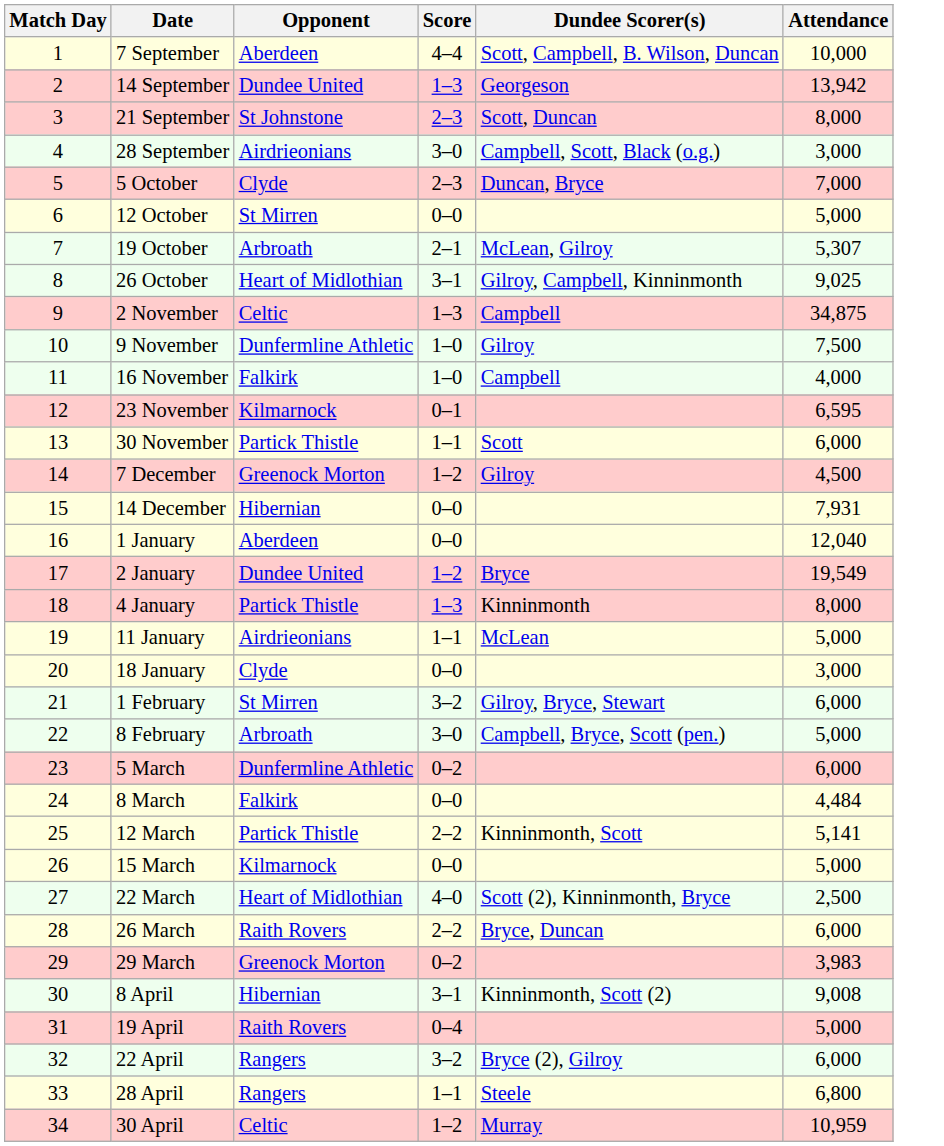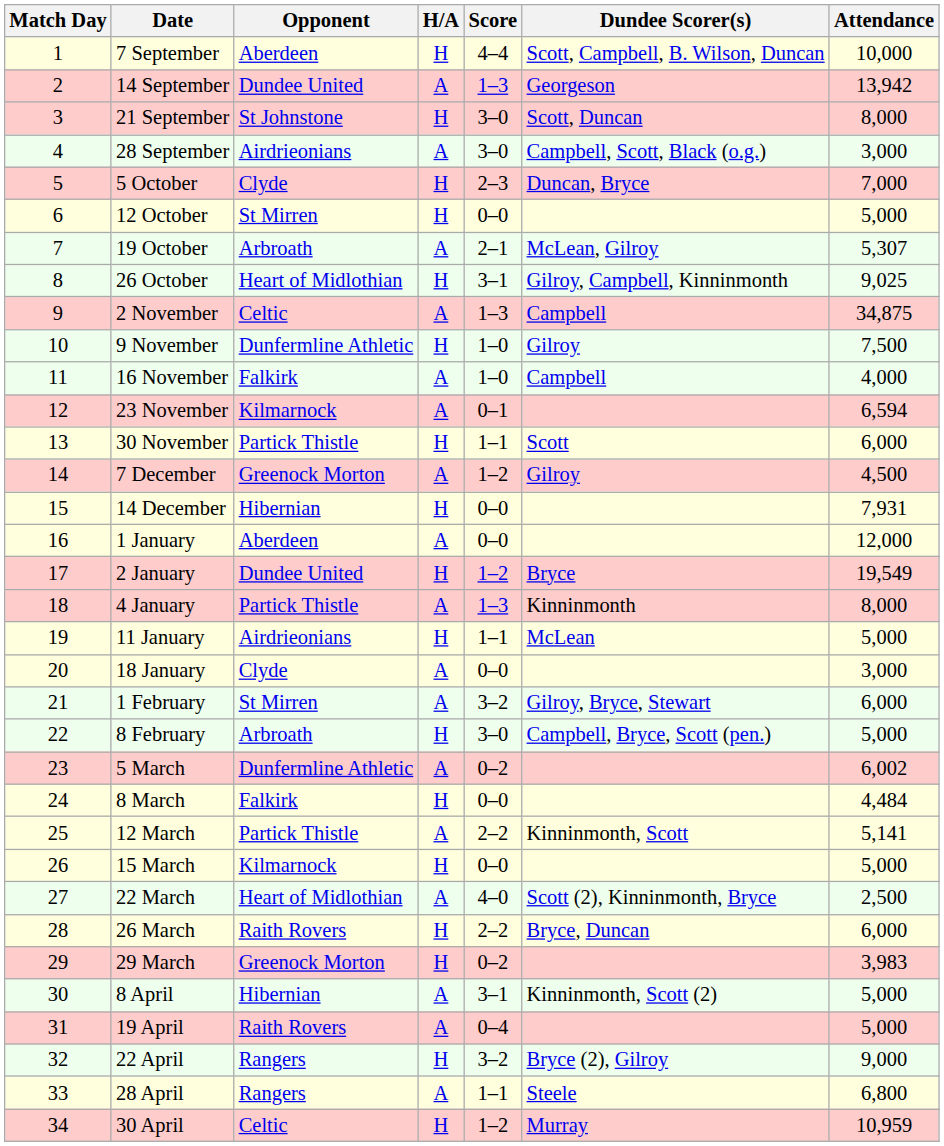 <table class="wikitable" style="text-align:center">
 <tr>
 <th>Match Day</th>
 <th>Date</th>
 <th>Opponent</th>
+<th>H/A</th>
 <th>Score</th>
 <th>Dundee Scorer(s)</th>
 <th>Attendance</th>
 </tr>
 <tr bgcolor="#FFFFDD">
 <td>1</td>
 <td align="left">7 September</td>
 <td align="left"><a href='#'>Aberdeen</a></td>
+<td><a href='#'>H</a></td>
 <td>4–4</td>
 <td align="left"><a href='#'>Scott</a>, <a href='#'>Campbell</a>, <a href='#'>B. Wilson</a>, <a href='#'>Duncan</a></td>
 <td>10,000</td>
 </tr>
 <tr bgcolor="#FFCCCC">
 <td>2</td>
 <td align="left">14 September</td>
 <td align="left"><a href='#'>Dundee United</a></td>
+<td><a href='#'>A</a></td>
 <td><a href='#'>1–3</a></td>
 <td align="left"><a href='#'>Georgeson</a></td>
 <td>13,942</td>
 </tr>
 <tr bgcolor="#FFCCCC">
 <td>3</td>
 <td align="left">21 September</td>
 <td align="left"><a href='#'>St Johnstone</a></td>
-<td><a href='#'>2–3</a></td>
+<td><a href='#'>H</a></td>
+<td>3–0</td>
 <td align="left"><a href='#'>Scott</a>, <a href='#'>Duncan</a></td>
 <td>8,000</td>
 </tr>
 <tr bgcolor="#EEFFEE">
 <td>4</td>
 <td align="left">28 September</td>
 <td align="left"><a href='#'>Airdrieonians</a></td>
+<td><a href='#'>A</a></td>
 <td>3–0</td>
 <td align="left"><a href='#'>Campbell</a>, <a href='#'>Scott</a>, <a href='#'>Black</a> (<a href='#'>o.g.</a>)</td>
 <td>3,000</td>
 </tr>
 <tr bgcolor="#FFCCCC">
 <td>5</td>
 <td align="left">5 October</td>
 <td align="left"><a href='#'>Clyde</a></td>
+<td><a href='#'>H</a></td>
 <td>2–3</td>
 <td align="left"><a href='#'>Duncan</a>, <a href='#'>Bryce</a></td>
 <td>7,000</td>
 </tr>
 <tr bgcolor="#FFFFDD">
 <td>6</td>
 <td align="left">12 October</td>
 <td align="left"><a href='#'>St Mirren</a></td>
+<td><a href='#'>H</a></td>
 <td>0–0</td>
 <td align="left"></td>
 <td>5,000</td>
 </tr>
 <tr bgcolor="#EEFFEE">
 <td>7</td>
 <td align="left">19 October</td>
 <td align="left"><a href='#'>Arbroath</a></td>
+<td><a href='#'>A</a></td>
 <td>2–1</td>
 <td align="left"><a href='#'>McLean</a>, <a href='#'>Gilroy</a></td>
 <td>5,307</td>
 </tr>
 <tr bgcolor="#EEFFEE">
 <td>8</td>
 <td align="left">26 October</td>
 <td align="left"><a href='#'>Heart of Midlothian</a></td>
+<td><a href='#'>H</a></td>
 <td>3–1</td>
 <td align="left"><a href='#'>Gilroy</a>, <a href='#'>Campbell</a>, Kinninmonth</td>
 <td>9,025</td>
 </tr>
 <tr bgcolor="#FFCCCC">
 <td>9</td>
 <td align="left">2 November</td>
 <td align="left"><a href='#'>Celtic</a></td>
+<td><a href='#'>A</a></td>
 <td>1–3</td>
 <td align="left"><a href='#'>Campbell</a></td>
 <td>34,875</td>
 </tr>
 <tr bgcolor="#EEFFEE">
 <td>10</td>
 <td align="left">9 November</td>
 <td align="left"><a href='#'>Dunfermline Athletic</a></td>
+<td><a href='#'>H</a></td>
 <td>1–0</td>
 <td align="left"><a href='#'>Gilroy</a></td>
 <td>7,500</td>
 </tr>
 <tr bgcolor="#EEFFEE">
 <td>11</td>
 <td align="left">16 November</td>
 <td align="left"><a href='#'>Falkirk</a></td>
+<td><a href='#'>A</a></td>
 <td>1–0</td>
 <td align="left"><a href='#'>Campbell</a></td>
 <td>4,000</td>
 </tr>
 <tr bgcolor="#FFCCCC">
 <td>12</td>
 <td align="left">23 November</td>
 <td align="left"><a href='#'>Kilmarnock</a></td>
+<td><a href='#'>A</a></td>
 <td>0–1</td>
 <td align="left"></td>
-<td>6,595</td>
+<td>6,594</td>
 </tr>
 <tr bgcolor="#FFFFDD">
 <td>13</td>
 <td align="left">30 November</td>
 <td align="left"><a href='#'>Partick Thistle</a></td>
+<td><a href='#'>H</a></td>
 <td>1–1</td>
 <td align="left"><a href='#'>Scott</a></td>
 <td>6,000</td>
 </tr>
 <tr bgcolor="#FFCCCC">
 <td>14</td>
 <td align="left">7 December</td>
 <td align="left"><a href='#'>Greenock Morton</a></td>
+<td><a href='#'>A</a></td>
 <td>1–2</td>
 <td align="left"><a href='#'>Gilroy</a></td>
 <td>4,500</td>
 </tr>
 <tr bgcolor="#FFFFDD">
 <td>15</td>
 <td align="left">14 December</td>
 <td align="left"><a href='#'>Hibernian</a></td>
+<td><a href='#'>H</a></td>
 <td>0–0</td>
 <td align="left"></td>
 <td>7,931</td>
 </tr>
 <tr bgcolor="#FFFFDD">
 <td>16</td>
 <td align="left">1 January</td>
 <td align="left"><a href='#'>Aberdeen</a></td>
+<td><a href='#'>A</a></td>
 <td>0–0</td>
 <td align="left"></td>
-<td>12,040</td>
+<td>12,000</td>
 </tr>
 <tr bgcolor="#FFCCCC">
 <td>17</td>
 <td align="left">2 January</td>
 <td align="left"><a href='#'>Dundee United</a></td>
+<td><a href='#'>H</a></td>
 <td><a href='#'>1–2</a></td>
 <td align="left"><a href='#'>Bryce</a></td>
 <td>19,549</td>
 </tr>
 <tr bgcolor="#FFCCCC">
 <td>18</td>
 <td align="left">4 January</td>
 <td align="left"><a href='#'>Partick Thistle</a></td>
+<td><a href='#'>A</a></td>
 <td><a href='#'>1–3</a></td>
 <td align="left">Kinninmonth</td>
 <td>8,000</td>
 </tr>
 <tr bgcolor="#FFFFDD">
 <td>19</td>
 <td align="left">11 January</td>
 <td align="left"><a href='#'>Airdrieonians</a></td>
+<td><a href='#'>H</a></td>
 <td>1–1</td>
 <td align="left"><a href='#'>McLean</a></td>
 <td>5,000</td>
 </tr>
 <tr bgcolor="#FFFFDD">
 <td>20</td>
 <td align="left">18 January</td>
 <td align="left"><a href='#'>Clyde</a></td>
+<td><a href='#'>A</a></td>
 <td>0–0</td>
 <td align="left"></td>
 <td>3,000</td>
 </tr>
 <tr bgcolor="#EEFFEE">
 <td>21</td>
 <td align="left">1 February</td>
 <td align="left"><a href='#'>St Mirren</a></td>
+<td><a href='#'>A</a></td>
 <td>3–2</td>
 <td align="left"><a href='#'>Gilroy</a>, <a href='#'>Bryce</a>, <a href='#'>Stewart</a></td>
 <td>6,000</td>
 </tr>
 <tr bgcolor="#EEFFEE">
 <td>22</td>
 <td align="left">8 February</td>
 <td align="left"><a href='#'>Arbroath</a></td>
+<td><a href='#'>H</a></td>
 <td>3–0</td>
 <td align="left"><a href='#'>Campbell</a>, <a href='#'>Bryce</a>, <a href='#'>Scott</a> (<a href='#'>pen.</a>)</td>
 <td>5,000</td>
 </tr>
 <tr bgcolor="#FFCCCC">
 <td>23</td>
 <td align="left">5 March</td>
 <td align="left"><a href='#'>Dunfermline Athletic</a></td>
+<td><a href='#'>A</a></td>
 <td>0–2</td>
 <td align="left"></td>
-<td>6,000</td>
+<td>6,002</td>
 </tr>
 <tr bgcolor="#FFFFDD">
 <td>24</td>
 <td align="left">8 March</td>
 <td align="left"><a href='#'>Falkirk</a></td>
+<td><a href='#'>H</a></td>
 <td>0–0</td>
 <td align="left"></td>
 <td>4,484</td>
 </tr>
 <tr bgcolor="#FFFFDD">
 <td>25</td>
 <td align="left">12 March</td>
 <td align="left"><a href='#'>Partick Thistle</a></td>
+<td><a href='#'>A</a></td>
 <td>2–2</td>
 <td align="left">Kinninmonth, <a href='#'>Scott</a></td>
 <td>5,141</td>
 </tr>
 <tr bgcolor="#FFFFDD">
 <td>26</td>
 <td align="left">15 March</td>
 <td align="left"><a href='#'>Kilmarnock</a></td>
+<td><a href='#'>H</a></td>
 <td>0–0</td>
 <td align="left"></td>
 <td>5,000</td>
 </tr>
 <tr bgcolor="#EEFFEE">
 <td>27</td>
 <td align="left">22 March</td>
 <td align="left"><a href='#'>Heart of Midlothian</a></td>
+<td><a href='#'>A</a></td>
 <td>4–0</td>
 <td align="left"><a href='#'>Scott</a> (2), Kinninmonth, <a href='#'>Bryce</a></td>
 <td>2,500</td>
 </tr>
 <tr bgcolor="#FFFFDD">
 <td>28</td>
 <td align="left">26 March</td>
 <td align="left"><a href='#'>Raith Rovers</a></td>
+<td><a href='#'>H</a></td>
 <td>2–2</td>
 <td align="left"><a href='#'>Bryce</a>, <a href='#'>Duncan</a></td>
 <td>6,000</td>
 </tr>
 <tr bgcolor="#FFCCCC">
 <td>29</td>
 <td align="left">29 March</td>
 <td align="left"><a href='#'>Greenock Morton</a></td>
+<td><a href='#'>H</a></td>
 <td>0–2</td>
 <td align="left"></td>
 <td>3,983</td>
 </tr>
 <tr bgcolor="#EEFFEE">
 <td>30</td>
 <td align="left">8 April</td>
 <td align="left"><a href='#'>Hibernian</a></td>
+<td><a href='#'>A</a></td>
 <td>3–1</td>
 <td align="left">Kinninmonth, <a href='#'>Scott</a> (2)</td>
-<td>9,008</td>
+<td>5,000</td>
 </tr>
 <tr bgcolor="#FFCCCC">
 <td>31</td>
 <td align="left">19 April</td>
 <td align="left"><a href='#'>Raith Rovers</a></td>
+<td><a href='#'>A</a></td>
 <td>0–4</td>
 <td align="left"></td>
 <td>5,000</td>
 </tr>
 <tr bgcolor="#EEFFEE">
 <td>32</td>
 <td align="left">22 April</td>
 <td align="left"><a href='#'>Rangers</a></td>
+<td><a href='#'>H</a></td>
 <td>3–2</td>
 <td align="left"><a href='#'>Bryce</a> (2), <a href='#'>Gilroy</a></td>
-<td>6,000</td>
+<td>9,000</td>
 </tr>
 <tr bgcolor="#FFFFDD">
 <td>33</td>
 <td align="left">28 April</td>
 <td align="left"><a href='#'>Rangers</a></td>
+<td><a href='#'>A</a></td>
 <td>1–1</td>
 <td align="left"><a href='#'>Steele</a></td>
 <td>6,800</td>
 </tr>
 <tr bgcolor="#FFCCCC">
 <td>34</td>
 <td align="left">30 April</td>
 <td align="left"><a href='#'>Celtic</a></td>
+<td><a href='#'>H</a></td>
 <td>1–2</td>
 <td align="left"><a href='#'>Murray</a></td>
 <td>10,959</td>
 </tr>
 </table>
